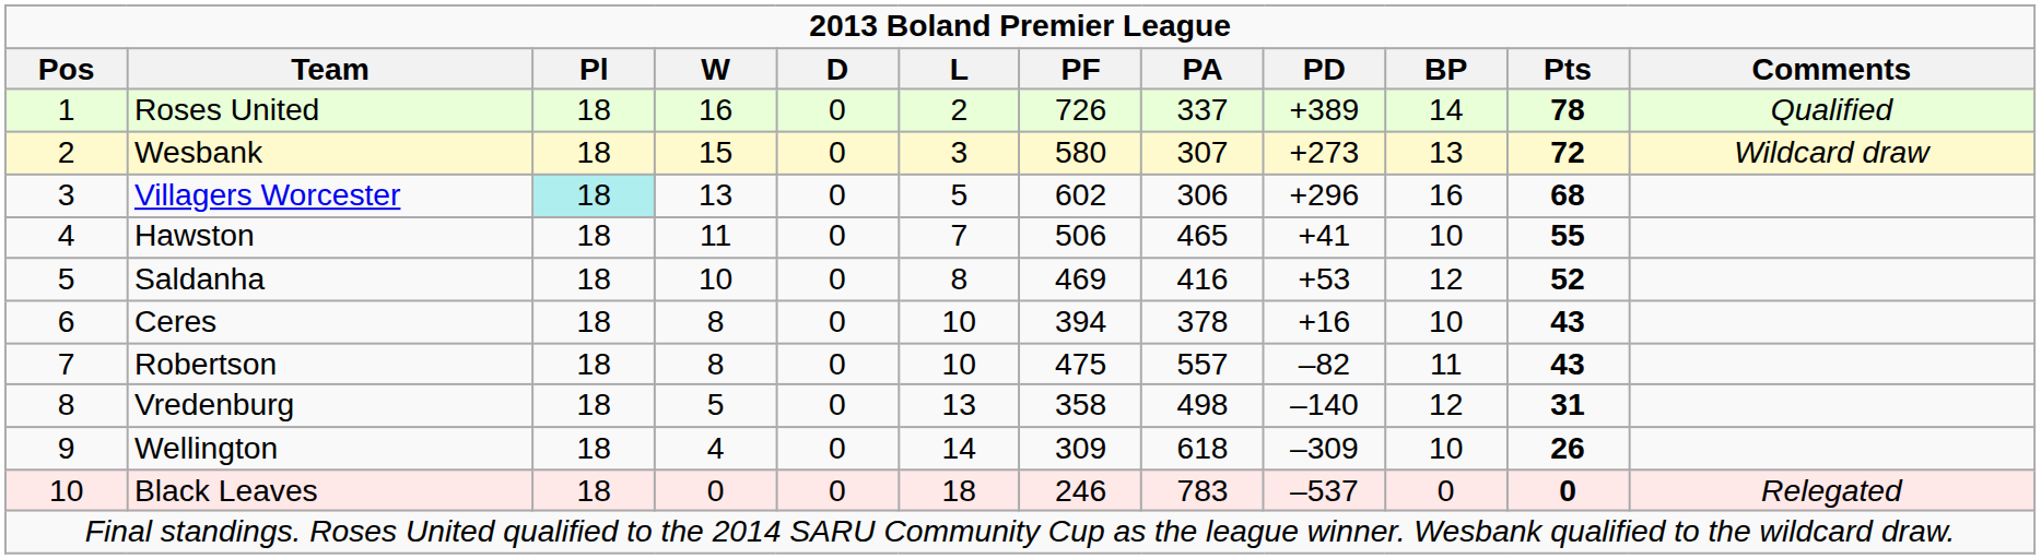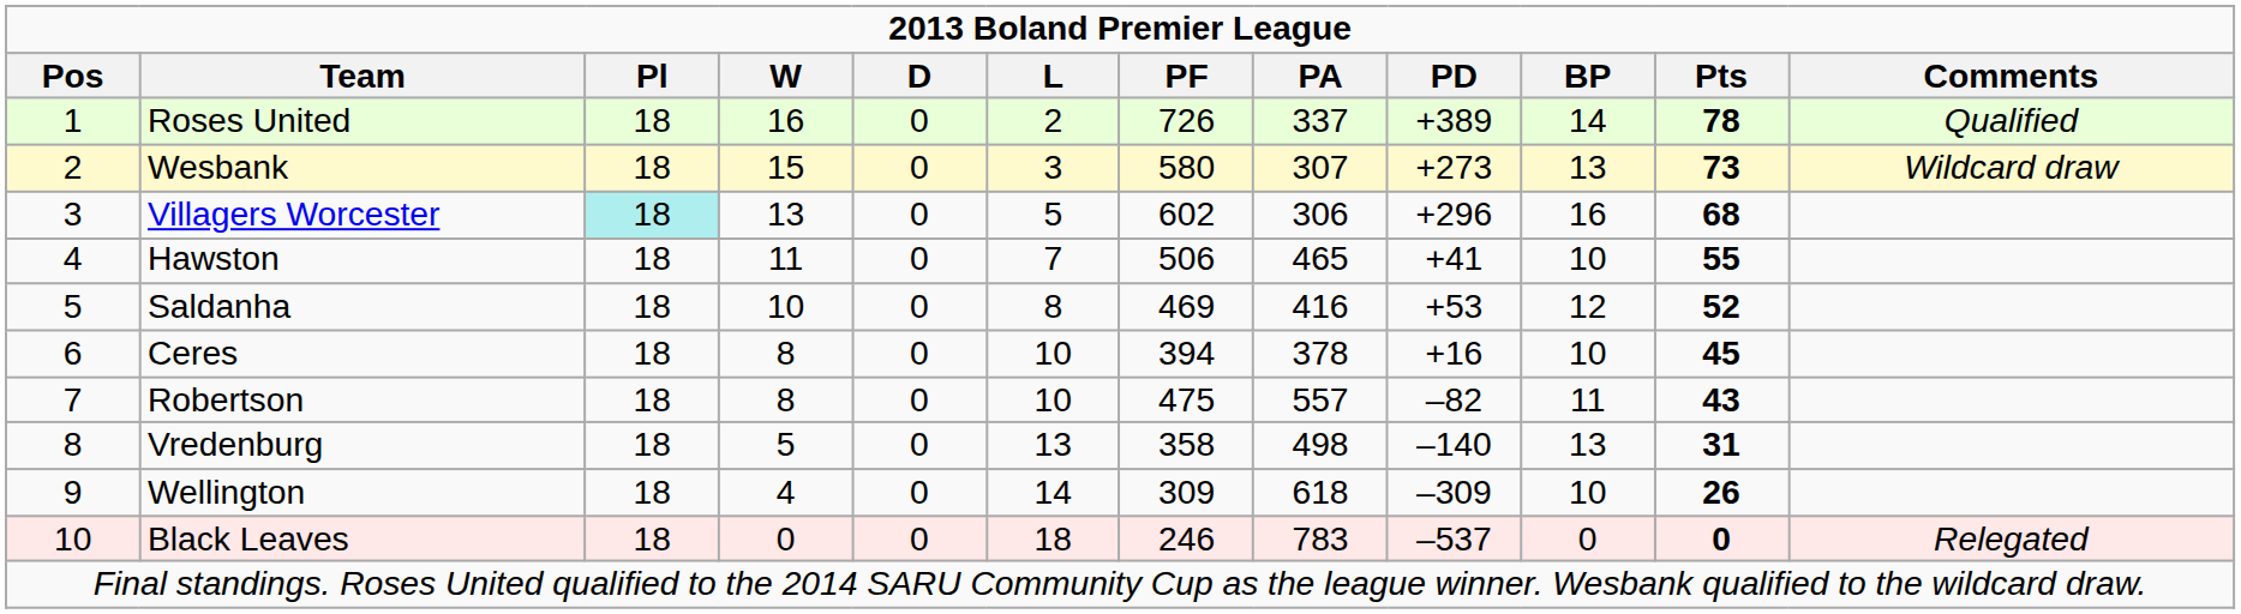 <table class="wikitable"  style="text-align:center; line-height:90%; font-size:90%; width:75%;">
 <tr>
 <td colspan=12><strong>2013 Boland Premier League</strong></td>
 </tr>
 <tr>
 <th style="width:6%;">Pos</th>
 <th style="width:20%;">Team</th>
 <th style="width:6%;">Pl</th>
 <th style="width:6%;">W</th>
 <th style="width:6%;">D</th>
 <th style="width:6%;">L</th>
 <th style="width:6%;">PF</th>
 <th style="width:6%;">PA</th>
 <th style="width:6%;">PD</th>
 <th style="width:6%;">BP</th>
 <th style="width:6%;">Pts</th>
 <th style="width:20%;">Comments<br></th>
 </tr>
 <tr bgcolor="#E8FFD8">
 <td>1</td>
 <td style="text-align:left;">Roses United</td>
 <td>18</td>
 <td>16</td>
 <td>0</td>
 <td>2</td>
 <td>726</td>
 <td>337</td>
 <td>+389</td>
 <td>14</td>
 <td><strong>78</strong></td>
 <td><em>Qualified</em></td>
 </tr>
 <tr bgcolor="#FFFACD">
 <td>2</td>
 <td style="text-align:left;">Wesbank</td>
 <td>18</td>
 <td>15</td>
 <td>0</td>
 <td>3</td>
 <td>580</td>
 <td>307</td>
 <td>+273</td>
 <td>13</td>
-<td><strong>72</strong></td>
+<td><strong>73</strong></td>
 <td><em>Wildcard draw</em></td>
 </tr>
 <tr>
 <td>3</td>
 <td style="text-align:left;"><a href='#'>Villagers Worcester</a></td>
 <td style="background: paleturquoise;">18</td>
 <td>13</td>
 <td>0</td>
 <td>5</td>
 <td>602</td>
 <td>306</td>
 <td>+296</td>
 <td>16</td>
 <td><strong>68</strong></td>
 <td></td>
 </tr>
 <tr>
 <td>4</td>
 <td style="text-align:left;">Hawston</td>
 <td>18</td>
 <td>11</td>
 <td>0</td>
 <td>7</td>
 <td>506</td>
 <td>465</td>
 <td>+41</td>
 <td>10</td>
 <td><strong>55</strong></td>
 <td></td>
 </tr>
 <tr>
 <td>5</td>
 <td style="text-align:left;">Saldanha</td>
 <td>18</td>
 <td>10</td>
 <td>0</td>
 <td>8</td>
 <td>469</td>
 <td>416</td>
 <td>+53</td>
 <td>12</td>
 <td><strong>52</strong></td>
 <td></td>
 </tr>
 <tr>
 <td>6</td>
 <td style="text-align:left;">Ceres</td>
 <td>18</td>
 <td>8</td>
 <td>0</td>
 <td>10</td>
 <td>394</td>
 <td>378</td>
 <td>+16</td>
 <td>10</td>
-<td><strong>43</strong></td>
+<td><strong>45</strong></td>
 <td></td>
 </tr>
 <tr>
 <td>7</td>
 <td style="text-align:left;">Robertson</td>
 <td>18</td>
 <td>8</td>
 <td>0</td>
 <td>10</td>
 <td>475</td>
 <td>557</td>
 <td>–82</td>
 <td>11</td>
 <td><strong>43</strong></td>
 <td></td>
 </tr>
 <tr>
 <td>8</td>
 <td style="text-align:left;">Vredenburg</td>
 <td>18</td>
 <td>5</td>
 <td>0</td>
 <td>13</td>
 <td>358</td>
 <td>498</td>
 <td>–140</td>
-<td>12</td>
+<td>13</td>
 <td><strong>31</strong></td>
 <td></td>
 </tr>
 <tr>
 <td>9</td>
 <td style="text-align:left;">Wellington</td>
 <td>18</td>
 <td>4</td>
 <td>0</td>
 <td>14</td>
 <td>309</td>
 <td>618</td>
 <td>–309</td>
 <td>10</td>
 <td><strong>26</strong></td>
 <td></td>
 </tr>
 <tr bgcolor="#FFE8E8">
 <td>10</td>
 <td style="text-align:left;">Black Leaves</td>
 <td>18</td>
 <td>0</td>
 <td>0</td>
 <td>18</td>
 <td>246</td>
 <td>783</td>
 <td>–537</td>
 <td>0</td>
 <td><strong>0</strong></td>
 <td><em>Relegated</em></td>
 </tr>
 <tr>
 <td colspan=12><em>Final standings. Roses United qualified to the 2014 SARU Community Cup as the league winner. Wesbank qualified to the wildcard draw.</em></td>
 </tr>
 </table>
